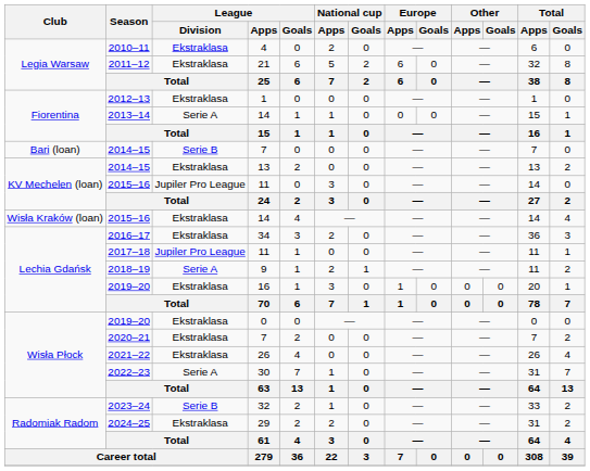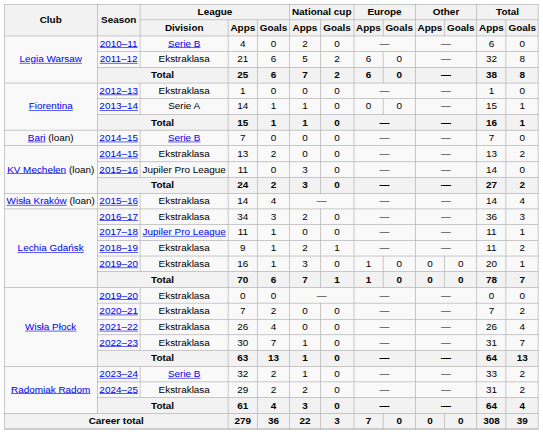 <table class="wikitable" style="text-align: center;">
 <tr>
 <th rowspan="2">Club</th>
 <th rowspan="2">Season</th>
 <th colspan="3">League</th>
 <th colspan="2">National cup</th>
 <th colspan="2">Europe</th>
 <th colspan="2">Other</th>
 <th colspan="2">Total</th>
 </tr>
 <tr>
 <th>Division</th>
 <th>Apps</th>
 <th>Goals</th>
 <th>Apps</th>
 <th>Goals</th>
 <th>Apps</th>
 <th>Goals</th>
 <th>Apps</th>
 <th>Goals</th>
 <th>Apps</th>
 <th>Goals</th>
 </tr>
 <tr>
 <td rowspan="3"><a href='#'>Legia Warsaw</a></td>
 <td><a href='#'>2010–11</a></td>
-<td><a href='#'>Ekstraklasa</a></td>
+<td><a href='#'>Serie B</a></td>
 <td>4</td>
 <td>0</td>
 <td>2</td>
 <td>0</td>
 <td colspan="2">—</td>
 <td colspan="2">—</td>
 <td>6</td>
 <td>0</td>
 </tr>
 <tr>
 <td><a href='#'>2011–12</a></td>
 <td>Ekstraklasa</td>
 <td>21</td>
 <td>6</td>
 <td>5</td>
 <td>2</td>
 <td>6</td>
 <td>0</td>
 <td colspan="2">—</td>
 <td>32</td>
 <td>8</td>
 </tr>
 <tr>
 <th colspan="2">Total</th>
 <th>25</th>
 <th>6</th>
 <th>7</th>
 <th>2</th>
 <th>6</th>
 <th>0</th>
 <th colspan="2">—</th>
 <th>38</th>
 <th>8</th>
 </tr>
 <tr>
 <td rowspan="3"><a href='#'>Fiorentina</a></td>
 <td><a href='#'>2012–13</a></td>
 <td>Ekstraklasa</td>
 <td>1</td>
 <td>0</td>
 <td>0</td>
 <td>0</td>
 <td colspan="2">—</td>
 <td colspan="2">—</td>
 <td>1</td>
 <td>0</td>
 </tr>
 <tr>
 <td><a href='#'>2013–14</a></td>
 <td>Serie A</td>
 <td>14</td>
 <td>1</td>
 <td>1</td>
 <td>0</td>
 <td>0</td>
 <td>0</td>
 <td colspan="2">—</td>
 <td>15</td>
 <td>1</td>
 </tr>
 <tr>
 <th colspan="2">Total</th>
 <th>15</th>
 <th>1</th>
 <th>1</th>
 <th>0</th>
 <th colspan="2">—</th>
 <th colspan="2">—</th>
 <th>16</th>
 <th>1</th>
 </tr>
 <tr>
 <td rowspan="1"><a href='#'>Bari</a> (loan)</td>
 <td><a href='#'>2014–15</a></td>
 <td><a href='#'>Serie B</a></td>
 <td>7</td>
 <td>0</td>
 <td>0</td>
 <td>0</td>
 <td colspan="2">—</td>
 <td colspan="2">—</td>
 <td>7</td>
 <td>0</td>
 </tr>
 <tr>
 <td rowspan="3"><a href='#'>KV Mechelen</a> (loan)</td>
 <td><a href='#'>2014–15</a></td>
 <td>Ekstraklasa</td>
 <td>13</td>
 <td>2</td>
 <td>0</td>
 <td>0</td>
 <td colspan="2">—</td>
 <td colspan="2">—</td>
 <td>13</td>
 <td>2</td>
 </tr>
 <tr>
 <td><a href='#'>2015–16</a></td>
 <td>Jupiler Pro League</td>
 <td>11</td>
 <td>0</td>
 <td>3</td>
 <td>0</td>
 <td colspan="2">—</td>
 <td colspan="2">—</td>
 <td>14</td>
 <td>0</td>
 </tr>
 <tr>
 <th colspan="2">Total</th>
 <th>24</th>
 <th>2</th>
 <th>3</th>
 <th>0</th>
 <th colspan="2">—</th>
 <th colspan="2">—</th>
 <th>27</th>
 <th>2</th>
 </tr>
 <tr>
 <td rowspan="1"><a href='#'>Wisła Kraków</a> (loan)</td>
 <td><a href='#'>2015–16</a></td>
 <td>Ekstraklasa</td>
 <td>14</td>
 <td>4</td>
 <td colspan="2">—</td>
 <td colspan="2">—</td>
 <td colspan="2">—</td>
 <td>14</td>
 <td>4</td>
 </tr>
 <tr>
 <td rowspan="5"><a href='#'>Lechia Gdańsk</a></td>
 <td><a href='#'>2016–17</a></td>
 <td>Ekstraklasa</td>
 <td>34</td>
 <td>3</td>
 <td>2</td>
 <td>0</td>
 <td colspan="2">—</td>
 <td colspan="2">—</td>
 <td>36</td>
 <td>3</td>
 </tr>
 <tr>
 <td><a href='#'>2017–18</a></td>
 <td><a href='#'>Jupiler Pro League</a></td>
 <td>11</td>
 <td>1</td>
 <td>0</td>
 <td>0</td>
 <td colspan="2">—</td>
 <td colspan="2">—</td>
 <td>11</td>
 <td>1</td>
 </tr>
 <tr>
 <td><a href='#'>2018–19</a></td>
-<td><a href='#'>Serie A</a></td>
+<td>Ekstraklasa</td>
 <td>9</td>
 <td>1</td>
 <td>2</td>
 <td>1</td>
 <td colspan="2">—</td>
 <td colspan="2">—</td>
 <td>11</td>
 <td>2</td>
 </tr>
 <tr>
 <td><a href='#'>2019–20</a></td>
 <td>Ekstraklasa</td>
 <td>16</td>
 <td>1</td>
 <td>3</td>
 <td>0</td>
 <td>1</td>
 <td>0</td>
 <td>0</td>
 <td>0</td>
 <td>20</td>
 <td>1</td>
 </tr>
 <tr>
 <th colspan="2">Total</th>
 <th>70</th>
 <th>6</th>
 <th>7</th>
 <th>1</th>
 <th>1</th>
 <th>0</th>
 <th>0</th>
 <th>0</th>
 <th>78</th>
 <th>7</th>
 </tr>
 <tr>
 <td rowspan="5"><a href='#'>Wisła Płock</a></td>
 <td><a href='#'>2019–20</a></td>
 <td>Ekstraklasa</td>
 <td>0</td>
 <td>0</td>
 <td colspan="2">—</td>
 <td colspan="2">—</td>
 <td colspan="2">—</td>
 <td>0</td>
 <td>0</td>
 </tr>
 <tr>
 <td><a href='#'>2020–21</a></td>
 <td>Ekstraklasa</td>
 <td>7</td>
 <td>2</td>
 <td>0</td>
 <td>0</td>
 <td colspan="2">—</td>
 <td colspan="2">—</td>
 <td>7</td>
 <td>2</td>
 </tr>
 <tr>
 <td><a href='#'>2021–22</a></td>
 <td>Ekstraklasa</td>
 <td>26</td>
 <td>4</td>
 <td>0</td>
 <td>0</td>
 <td colspan="2">—</td>
 <td colspan="2">—</td>
 <td>26</td>
 <td>4</td>
 </tr>
 <tr>
 <td><a href='#'>2022–23</a></td>
-<td>Serie A</td>
+<td>Ekstraklasa</td>
 <td>30</td>
 <td>7</td>
 <td>1</td>
 <td>0</td>
 <td colspan="2">—</td>
 <td colspan="2">—</td>
 <td>31</td>
 <td>7</td>
 </tr>
 <tr>
 <th colspan="2">Total</th>
 <th>63</th>
 <th>13</th>
 <th>1</th>
 <th>0</th>
 <th colspan="2">—</th>
 <th colspan="2">—</th>
 <th>64</th>
 <th>13</th>
 </tr>
 <tr>
 <td rowspan="3"><a href='#'>Radomiak Radom</a></td>
 <td><a href='#'>2023–24</a></td>
 <td><a href='#'>Serie B</a></td>
 <td>32</td>
 <td>2</td>
 <td>1</td>
 <td>0</td>
 <td colspan="2">—</td>
 <td colspan="2">—</td>
 <td>33</td>
 <td>2</td>
 </tr>
 <tr>
 <td><a href='#'>2024–25</a></td>
 <td>Ekstraklasa</td>
 <td>29</td>
 <td>2</td>
 <td>2</td>
 <td>0</td>
 <td colspan="2">—</td>
 <td colspan="2">—</td>
 <td>31</td>
 <td>2</td>
 </tr>
 <tr>
 <th colspan="2">Total</th>
 <th>61</th>
 <th>4</th>
 <th>3</th>
 <th>0</th>
 <th colspan="2">—</th>
 <th colspan="2">—</th>
 <th>64</th>
 <th>4</th>
 </tr>
 <tr>
 <th colspan="3">Career total</th>
 <th>279</th>
 <th>36</th>
 <th>22</th>
 <th>3</th>
 <th>7</th>
 <th>0</th>
 <th>0</th>
 <th>0</th>
 <th>308</th>
 <th>39</th>
 </tr>
 <tr>
 </tr>
 </table>
